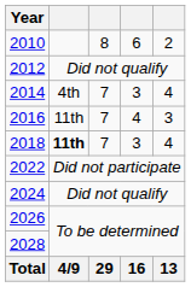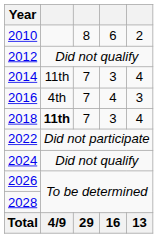 <table class="wikitable" style="text-align:center">
 <tr>
 <th>Year</th>
 <th></th>
 <th width=25></th>
 <th width=25></th>
 <th width=25></th>
 </tr>
 <tr>
 <td> <a href='#'>2010</a></td>
 <td></td>
 <td>8</td>
 <td>6</td>
 <td>2</td>
 </tr>
 <tr>
 <td> <a href='#'>2012</a></td>
 <td colspan=4><em>Did not qualify</em></td>
 </tr>
 <tr>
 <td> <a href='#'>2014</a></td>
-<td>4th</td>
+<td>11th</td>
 <td>7</td>
 <td>3</td>
 <td>4</td>
 </tr>
 <tr>
 <td> <a href='#'>2016</a></td>
-<td>11th</td>
+<td>4th</td>
 <td>7</td>
 <td>4</td>
 <td>3</td>
 </tr>
 <tr>
 <td> <a href='#'>2018</a></td>
 <td><strong>11th</strong></td>
 <td>7</td>
 <td>3</td>
 <td>4</td>
 </tr>
 <tr>
 <td> <a href='#'>2022</a></td>
 <td colspan=4><em>Did not participate</em></td>
 </tr>
 <tr>
 <td> <a href='#'>2024</a></td>
 <td colspan=4><em>Did not qualify</em></td>
 </tr>
 <tr>
 <td> <a href='#'>2026</a></td>
 <td colspan=4 rowspan=2><em>To be determined</em></td>
 </tr>
 <tr>
 <td> <a href='#'>2028</a></td>
 </tr>
 <tr>
 <th>Total</th>
 <th>4/9</th>
 <th>29</th>
 <th>16</th>
 <th>13</th>
 </tr>
 </table>
